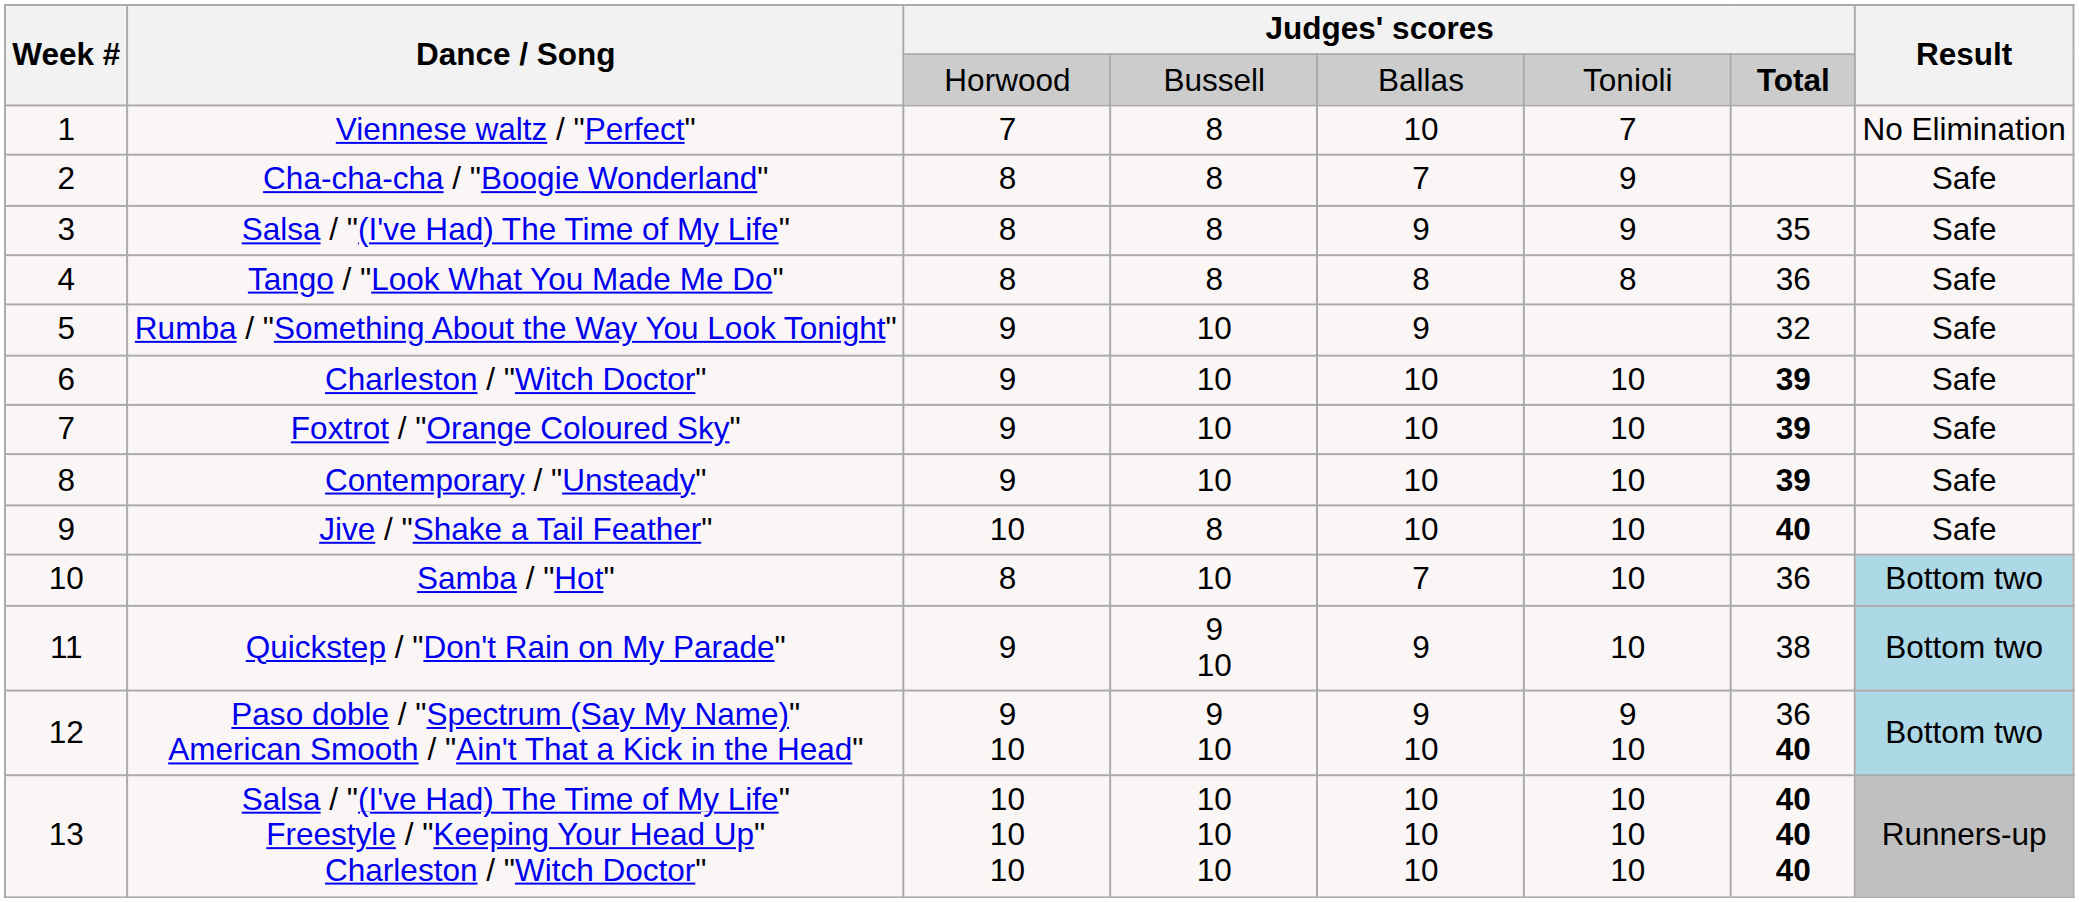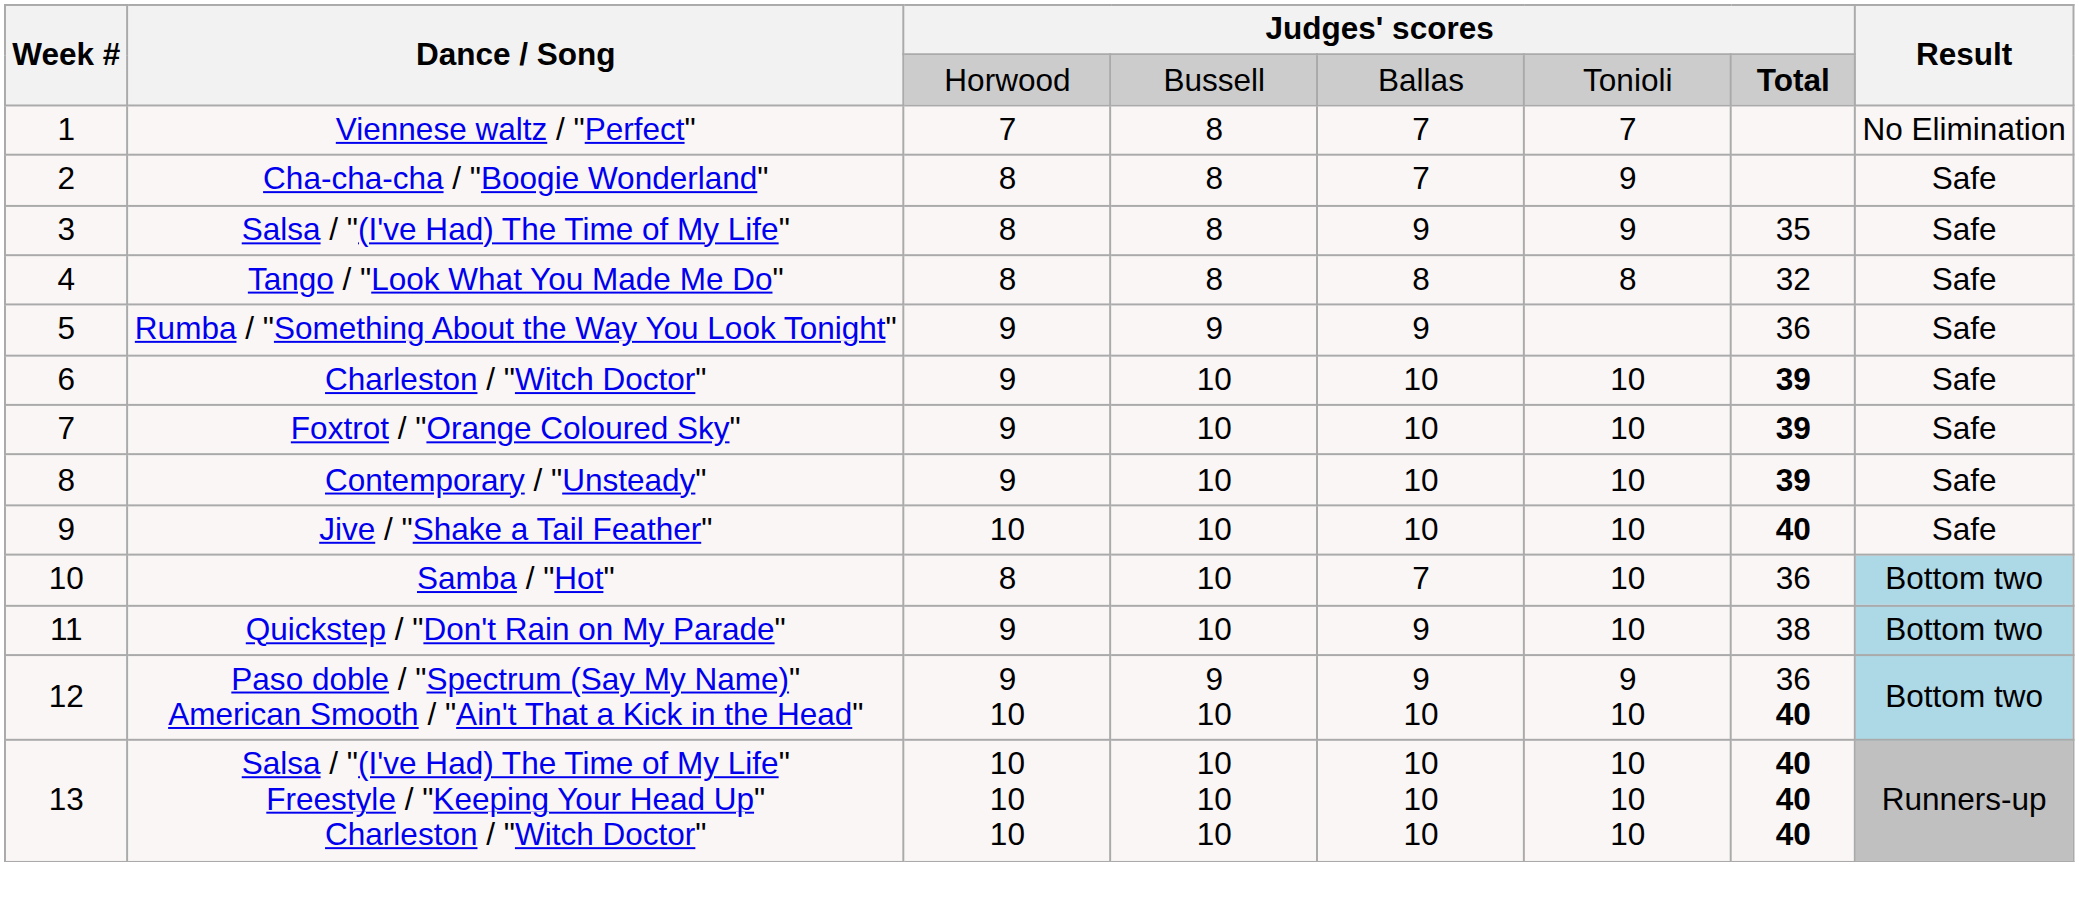 <table class="wikitable collapsible collapsed">
 <tr>
 <th rowspan="2">Week #</th>
 <th rowspan="2">Dance / Song</th>
 <th colspan="5">Judges' scores</th>
 <th rowspan="2">Result</th>
 </tr>
 <tr style="text-align:center; background:#ccc;">
 <td style="width:10%; ">Horwood</td>
 <td style="width:10%; ">Bussell</td>
 <td style="width:10%; ">Ballas</td>
 <td style="width:10%; ">Tonioli</td>
 <td style="width:6%; "><strong>Total</strong></td>
 </tr>
 <tr style="text-align: center; background:#faf6f6;">
 <td>1</td>
 <td><a href='#'>Viennese waltz</a> / "<a href='#'>Perfect</a>"</td>
 <td>7</td>
 <td>8</td>
-<td>10</td>
+<td>7</td>
 <td>7</td>
 <td></td>
 <td>No Elimination</td>
 </tr>
 <tr style="text-align: center; background:#faf6f6;">
 <td>2</td>
 <td><a href='#'>Cha-cha-cha</a> / "<a href='#'>Boogie Wonderland</a>"</td>
 <td>8</td>
 <td>8</td>
 <td>7</td>
 <td>9</td>
 <td></td>
 <td>Safe</td>
 </tr>
 <tr style="text-align: center; background:#faf6f6;">
 <td>3</td>
 <td><a href='#'>Salsa</a> / "<a href='#'>(I've Had) The Time of My Life</a>"</td>
 <td>8</td>
 <td>8</td>
 <td>9</td>
 <td>9</td>
 <td>35</td>
 <td>Safe</td>
 </tr>
 <tr style="text-align: center; background:#faf6f6;">
 <td>4</td>
 <td><a href='#'>Tango</a> / "<a href='#'>Look What You Made Me Do</a>"</td>
 <td>8</td>
 <td>8</td>
 <td>8</td>
 <td>8</td>
-<td>36</td>
+<td>32</td>
 <td>Safe</td>
 </tr>
 <tr style="text-align: center; background:#faf6f6;">
 <td>5</td>
 <td><a href='#'>Rumba</a> / "<a href='#'>Something About the Way You Look Tonight</a>"</td>
 <td>9</td>
-<td>10</td>
+<td>9</td>
 <td>9</td>
 <td></td>
-<td>32</td>
+<td>36</td>
 <td>Safe</td>
 </tr>
 <tr style="text-align: center; background:#faf6f6;">
 <td>6</td>
 <td><a href='#'>Charleston</a> / "<a href='#'>Witch Doctor</a>"</td>
 <td>9</td>
 <td>10</td>
 <td>10</td>
 <td>10</td>
 <td><span><strong>39</strong></span></td>
 <td>Safe</td>
 </tr>
 <tr style="text-align: center; background:#faf6f6;">
 <td>7</td>
 <td><a href='#'>Foxtrot</a> / "<a href='#'>Orange Coloured Sky</a>"</td>
 <td>9</td>
 <td>10</td>
 <td>10</td>
 <td>10</td>
 <td><span><strong>39</strong></span></td>
 <td>Safe</td>
 </tr>
 <tr style="text-align: center; background:#faf6f6;">
 <td>8</td>
 <td><a href='#'>Contemporary</a> / "<a href='#'>Unsteady</a>"</td>
 <td>9</td>
 <td>10</td>
 <td>10</td>
 <td>10</td>
 <td><span><strong>39</strong></span></td>
 <td>Safe</td>
 </tr>
 <tr style="text-align: center; background:#faf6f6;">
 <td>9</td>
 <td><a href='#'>Jive</a> / "<a href='#'>Shake a Tail Feather</a>"</td>
 <td>10</td>
-<td>8</td>
+<td>10</td>
 <td>10</td>
 <td>10</td>
 <td><span><strong>40</strong></span></td>
 <td>Safe</td>
 </tr>
 <tr style="text-align: center; background:#faf6f6;">
 <td>10</td>
 <td><a href='#'>Samba</a> / "<a href='#'>Hot</a>"</td>
 <td>8</td>
 <td>10</td>
 <td>7</td>
 <td>10</td>
 <td>36</td>
 <td bgcolor=lightblue>Bottom two</td>
 </tr>
 <tr style="text-align: center; background:#faf6f6;">
 <td>11</td>
 <td><a href='#'>Quickstep</a> / "<a href='#'>Don't Rain on My Parade</a>"</td>
 <td>9</td>
-<td>9<br>10</td>
+<td>10</td>
 <td>9</td>
 <td>10</td>
 <td>38</td>
 <td bgcolor=lightblue>Bottom two</td>
 </tr>
 <tr style="text-align: center; background:#faf6f6;">
 <td>12</td>
 <td><a href='#'>Paso doble</a> / "<a href='#'>Spectrum (Say My Name)</a>"<br><a href='#'>American Smooth</a> / "<a href='#'>Ain't That a Kick in the Head</a>"</td>
 <td>9<br>10</td>
 <td>9<br>10</td>
 <td>9<br>10</td>
 <td>9<br>10</td>
 <td>36<br><span><strong>40</strong></span></td>
 <td bgcolor=lightblue>Bottom two</td>
 </tr>
 <tr style="text-align: center; background:#faf6f6;">
 <td>13</td>
 <td><a href='#'>Salsa</a> / "<a href='#'>(I've Had) The Time of My Life</a>"<br><a href='#'>Freestyle</a> / "<a href='#'>Keeping Your Head Up</a>"<br><a href='#'>Charleston</a> / "<a href='#'>Witch Doctor</a>"</td>
 <td>10<br>10<br>10</td>
 <td>10<br>10<br>10</td>
 <td>10<br>10<br>10</td>
 <td>10<br>10<br>10</td>
 <td><span><strong>40</strong></span><br><span><strong>40</strong></span><br><span><strong>40</strong></span></td>
 <td style="background-color:silver">Runners-up</td>
 </tr>
 </table>
